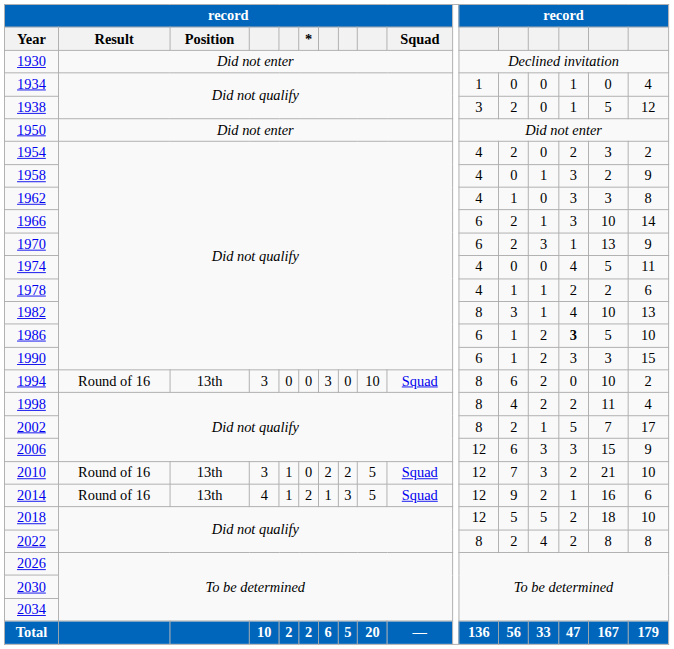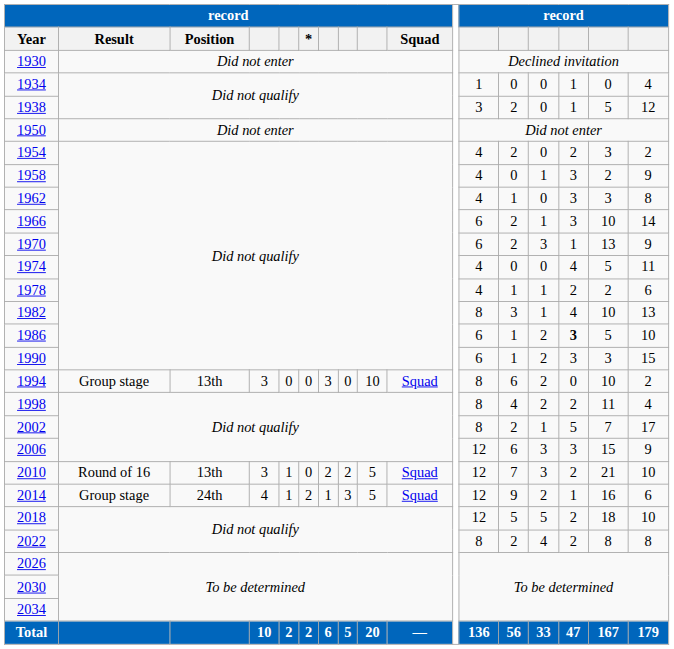 <table class="wikitable" style="text-align: center;">
 <tr>
 <th style="color:white; background:#0066bc;" colspan=10><a href='#'></a> record</th>
 <th style="width:1%;background:white" rowspan=28></th>
 <th style="color:white; background:#0066bc;" colspan=7><a href='#'></a> record</th>
 </tr>
 <tr>
 <th>Year</th>
 <th>Result</th>
 <th>Position</th>
 <th></th>
 <th></th>
 <th>*</th>
 <th></th>
 <th></th>
 <th></th>
 <th>Squad</th>
 <th></th>
 <th></th>
 <th></th>
 <th></th>
 <th></th>
 <th></th>
 </tr>
 <tr>
 <td> <a href='#'>1930</a></td>
 <td colspan=9><em>Did not enter</em></td>
 <td colspan=7><em>Declined invitation</em></td>
 </tr>
 <tr>
 <td> <a href='#'>1934</a></td>
 <td colspan=9 rowspan=2><em>Did not qualify</em></td>
 <td>1</td>
 <td>0</td>
 <td>0</td>
 <td>1</td>
 <td>0</td>
 <td>4</td>
 </tr>
 <tr>
 <td> <a href='#'>1938</a></td>
 <td>3</td>
 <td>2</td>
 <td>0</td>
 <td>1</td>
 <td>5</td>
 <td>12</td>
 </tr>
 <tr>
 <td> <a href='#'>1950</a></td>
 <td colspan=9><em>Did not enter</em></td>
 <td colspan=7><em>Did not enter</em></td>
 </tr>
 <tr>
 <td> <a href='#'>1954</a></td>
 <td colspan=9 rowspan=10><em>Did not qualify</em></td>
 <td>4</td>
 <td>2</td>
 <td>0</td>
 <td>2</td>
 <td>3</td>
 <td>2</td>
 </tr>
 <tr>
 <td> <a href='#'>1958</a></td>
 <td>4</td>
 <td>0</td>
 <td>1</td>
 <td>3</td>
 <td>2</td>
 <td>9</td>
 </tr>
 <tr>
 <td> <a href='#'>1962</a></td>
 <td>4</td>
 <td>1</td>
 <td>0</td>
 <td>3</td>
 <td>3</td>
 <td>8</td>
 </tr>
 <tr>
 <td> <a href='#'>1966</a></td>
 <td>6</td>
 <td>2</td>
 <td>1</td>
 <td>3</td>
 <td>10</td>
 <td>14</td>
 </tr>
 <tr>
 <td> <a href='#'>1970</a></td>
 <td>6</td>
 <td>2</td>
 <td>3</td>
 <td>1</td>
 <td>13</td>
 <td>9</td>
 </tr>
 <tr>
 <td> <a href='#'>1974</a></td>
 <td>4</td>
 <td>0</td>
 <td>0</td>
 <td>4</td>
 <td>5</td>
 <td>11</td>
 </tr>
 <tr>
 <td> <a href='#'>1978</a></td>
 <td>4</td>
 <td>1</td>
 <td>1</td>
 <td>2</td>
 <td>2</td>
 <td>6</td>
 </tr>
 <tr>
 <td> <a href='#'>1982</a></td>
 <td>8</td>
 <td>3</td>
 <td>1</td>
 <td>4</td>
 <td>10</td>
 <td>13</td>
 </tr>
 <tr>
 <td> <a href='#'>1986</a></td>
 <td>6</td>
 <td>1</td>
 <td>2</td>
 <td><strong>3</strong></td>
 <td>5</td>
 <td>10</td>
 </tr>
 <tr>
 <td> <a href='#'>1990</a></td>
 <td>6</td>
 <td>1</td>
 <td>2</td>
 <td>3</td>
 <td>3</td>
 <td>15</td>
 </tr>
 <tr>
 <td> <a href='#'>1994</a></td>
-<td>Round of 16</td>
+<td>Group stage</td>
 <td>13th</td>
 <td>3</td>
 <td>0</td>
 <td>0</td>
 <td>3</td>
 <td>0</td>
 <td>10</td>
 <td><a href='#'>Squad</a></td>
 <td>8</td>
 <td>6</td>
 <td>2</td>
 <td>0</td>
 <td>10</td>
 <td>2</td>
 </tr>
 <tr>
 <td> <a href='#'>1998</a></td>
 <td colspan=9 rowspan=3><em>Did not qualify</em></td>
 <td>8</td>
 <td>4</td>
 <td>2</td>
 <td>2</td>
 <td>11</td>
 <td>4</td>
 </tr>
 <tr>
 <td>  <a href='#'>2002</a></td>
 <td>8</td>
 <td>2</td>
 <td>1</td>
 <td>5</td>
 <td>7</td>
 <td>17</td>
 </tr>
 <tr>
 <td> <a href='#'>2006</a></td>
 <td>12</td>
 <td>6</td>
 <td>3</td>
 <td>3</td>
 <td>15</td>
 <td>9</td>
 </tr>
 <tr>
 <td> <a href='#'>2010</a></td>
 <td>Round of 16</td>
 <td>13th</td>
 <td>3</td>
 <td>1</td>
 <td>0</td>
 <td>2</td>
 <td>2</td>
 <td>5</td>
 <td><a href='#'>Squad</a></td>
 <td>12</td>
 <td>7</td>
 <td>3</td>
 <td>2</td>
 <td>21</td>
 <td>10</td>
 </tr>
 <tr>
 <td> <a href='#'>2014</a></td>
-<td>Round of 16</td>
-<td>13th</td>
+<td>Group stage</td>
+<td>24th</td>
 <td>4</td>
 <td>1</td>
 <td>2</td>
 <td>1</td>
 <td>3</td>
 <td>5</td>
 <td><a href='#'>Squad</a></td>
 <td>12</td>
 <td>9</td>
 <td>2</td>
 <td>1</td>
 <td>16</td>
 <td>6</td>
 </tr>
 <tr>
 <td> <a href='#'>2018</a></td>
 <td colspan=9 rowspan=2><em>Did not qualify</em></td>
 <td>12</td>
 <td>5</td>
 <td>5</td>
 <td>2</td>
 <td>18</td>
 <td>10</td>
 </tr>
 <tr>
 <td> <a href='#'>2022</a></td>
 <td>8</td>
 <td>2</td>
 <td>4</td>
 <td>2</td>
 <td>8</td>
 <td>8</td>
 </tr>
 <tr>
 <td>   <a href='#'>2026</a></td>
 <td colspan=9 rowspan=3><em>To be determined</em></td>
 <td colspan=7 rowspan=3><em>To be determined</em></td>
 </tr>
 <tr>
 <td>   <a href='#'>2030</a></td>
 </tr>
 <tr>
 <td> <a href='#'>2034</a></td>
 </tr>
 <tr>
 <th style="color:white; background:#0066bc;">Total</th>
 <th style="color:white; background:#0066bc;"></th>
 <th style="color:white; background:#0066bc;"></th>
 <th style="color:white; background:#0066bc;">10</th>
 <th style="color:white; background:#0066bc;">2</th>
 <th style="color:white; background:#0066bc;">2</th>
 <th style="color:white; background:#0066bc;">6</th>
 <th style="color:white; background:#0066bc;">5</th>
 <th style="color:white; background:#0066bc;">20</th>
 <th style="color:white; background:#0066bc;">—</th>
 <th style="color:white; background:#0066bc;">136</th>
 <th style="color:white; background:#0066bc;">56</th>
 <th style="color:white; background:#0066bc;">33</th>
 <th style="color:white; background:#0066bc;">47</th>
 <th style="color:white; background:#0066bc;">167</th>
 <th style="color:white; background:#0066bc;">179</th>
 </tr>
 </table>
